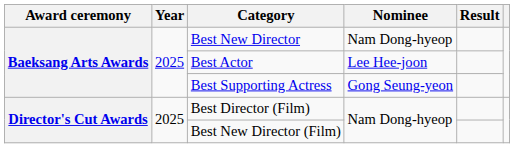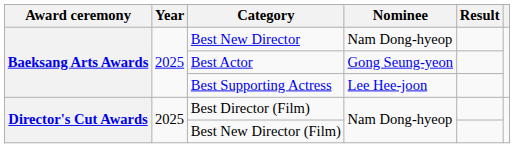 <table class="wikitable plainrowheaders sortable">
 <tr>
 <th scope="col">Award ceremony</th>
 <th scope="col">Year</th>
 <th scope="col">Category</th>
 <th scope="col">Nominee</th>
 <th scope="col">Result</th>
 <th scope="col" class="unsortable"></th>
 </tr>
 <tr>
 <th scope="row" rowspan="3"><a href='#'>Baeksang Arts Awards</a></th>
 <td rowspan="3" style="text-align:center"><a href='#'>2025</a></td>
 <td><a href='#'>Best New Director</a></td>
 <td>Nam Dong-hyeop</td>
 <td></td>
 <td rowspan="3"></td>
 </tr>
 <tr>
 <td><a href='#'>Best Actor</a></td>
-<td><a href='#'>Lee Hee-joon</a></td>
+<td><a href='#'>Gong Seung-yeon</a></td>
 <td></td>
 </tr>
 <tr>
 <td><a href='#'>Best Supporting Actress</a></td>
-<td><a href='#'>Gong Seung-yeon</a></td>
+<td><a href='#'>Lee Hee-joon</a></td>
 <td></td>
 </tr>
 <tr>
 <th scope="row" rowspan="2"><a href='#'>Director's Cut Awards</a></th>
 <td rowspan="2" style="text-align:center">2025</td>
 <td>Best Director (Film)</td>
 <td rowspan="2">Nam Dong-hyeop</td>
 <td></td>
 <td rowspan="2" style="text-align:center"></td>
 </tr>
 <tr>
 <td>Best New Director (Film)</td>
 <td></td>
 </tr>
 </table>
